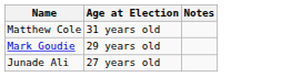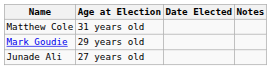 <table class="wikitable sortable">
 <tr>
 <th>Name</th>
 <th>Age at Election</th>
+<th>Date Elected</th>
 <th>Notes</th>
 </tr>
 <tr>
 <td>Matthew Cole</td>
 <td>31 years old</td>
 <td></td>
+<td></td>
 </tr>
 <tr>
 <td><a href='#'>Mark Goudie</a></td>
 <td>29 years old</td>
+<td></td>
 <td></td>
 </tr>
 <tr>
 <td>Junade Ali</td>
 <td>27 years old</td>
 <td></td>
+<td></td>
 </tr>
 </table>
